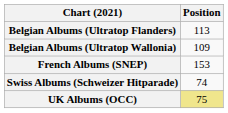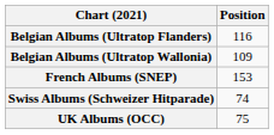 <table class="wikitable sortable plainrowheaders" style="text-align:center">
 <tr>
 <th scope="col">Chart (2021)</th>
 <th scope="col">Position</th>
 </tr>
 <tr>
 <th scope="row">Belgian Albums (Ultratop Flanders)</th>
-<td>113</td>
+<td>116</td>
 </tr>
 <tr>
 <th scope="row">Belgian Albums (Ultratop Wallonia)</th>
 <td>109</td>
 </tr>
 <tr>
 <th scope="row">French Albums (SNEP)</th>
 <td>153</td>
 </tr>
 <tr>
 <th scope="row">Swiss Albums (Schweizer Hitparade)</th>
 <td>74</td>
 </tr>
 <tr>
 <th scope="row">UK Albums (OCC)</th>
-<td style="background: khaki;">75</td>
+<td>75</td>
 </tr>
 </table>
